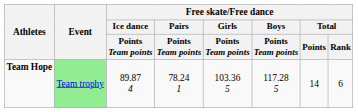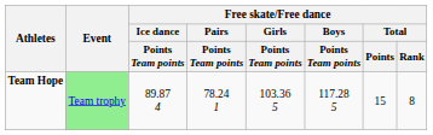 <table class="wikitable" style="font-size:90%">
 <tr>
 <th rowspan=3>Athletes</th>
 <th rowspan=3>Event</th>
 <th colspan=6>Free skate/Free dance</th>
 </tr>
 <tr style="font-size:95%">
 <th>Ice dance</th>
 <th>Pairs</th>
 <th>Girls</th>
 <th>Boys</th>
 <th colspan=2>Total</th>
 </tr>
 <tr style="font-size:95%">
 <th>Points<br><em>Team points</em></th>
 <th>Points<br><em>Team points</em></th>
 <th>Points<br><em>Team points</em></th>
 <th>Points<br><em>Team points</em></th>
 <th>Points</th>
 <th>Rank</th>
 </tr>
 <tr align=center>
 <td align=left><strong>Team Hope</strong><br><br><br><br></td>
 <td align=left style="background: lightgreen;"><a href='#'>Team trophy</a></td>
 <td>89.87<br><em>4</em></td>
 <td>78.24<br><em>1</em></td>
 <td>103.36<br><em>5</em></td>
 <td>117.28<br><em>5</em></td>
-<td>14</td>
-<td>6</td>
+<td>15</td>
+<td>8</td>
 </tr>
 </table>
